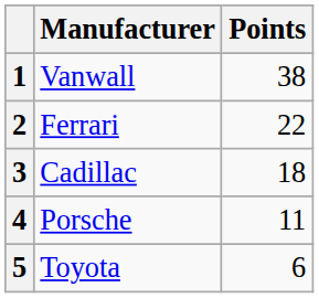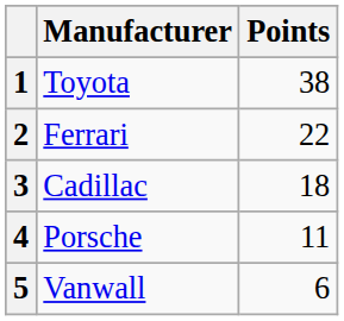 <table class="wikitable" style="font-size:95%;">
 <tr>
 <th scope="col"></th>
 <th scope="col">Manufacturer</th>
 <th scope="col">Points</th>
 </tr>
 <tr>
 <th align="center">1</th>
-<td> <a href='#'>Vanwall</a></td>
+<td> <a href='#'>Toyota</a></td>
 <td align="right">38</td>
 </tr>
 <tr>
 <th align="center">2</th>
 <td> <a href='#'>Ferrari</a></td>
 <td align="right">22</td>
 </tr>
 <tr>
 <th align="center">3</th>
 <td> <a href='#'>Cadillac</a></td>
 <td align="right">18</td>
 </tr>
 <tr>
 <th align="center">4</th>
 <td> <a href='#'>Porsche</a></td>
 <td align="right">11</td>
 </tr>
 <tr>
 <th align="center">5</th>
-<td> <a href='#'>Toyota</a></td>
+<td> <a href='#'>Vanwall</a></td>
 <td align="right">6</td>
 </tr>
 </table>
